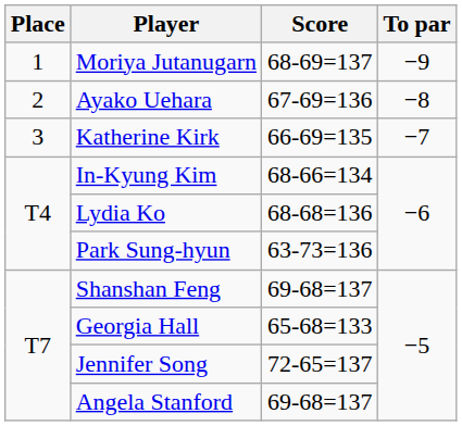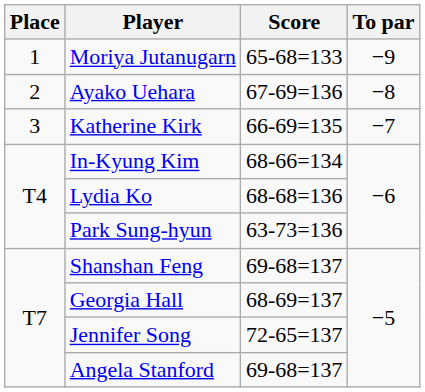 <table class="wikitable">
 <tr>
 <th>Place</th>
 <th>Player</th>
 <th>Score</th>
 <th>To par</th>
 </tr>
 <tr>
 <td align=center>1</td>
 <td> <a href='#'>Moriya Jutanugarn</a></td>
-<td>68-69=137</td>
+<td>65-68=133</td>
 <td align=center>−9</td>
 </tr>
 <tr>
 <td align=center>2</td>
 <td> <a href='#'>Ayako Uehara</a></td>
 <td>67-69=136</td>
 <td align=center>−8</td>
 </tr>
 <tr>
 <td align=center>3</td>
 <td> <a href='#'>Katherine Kirk</a></td>
 <td>66-69=135</td>
 <td align=center>−7</td>
 </tr>
 <tr>
 <td align=center rowspan=3>T4</td>
 <td> <a href='#'>In-Kyung Kim</a></td>
 <td>68-66=134</td>
 <td align=center rowspan=3>−6</td>
 </tr>
 <tr>
 <td> <a href='#'>Lydia Ko</a></td>
 <td>68-68=136</td>
 </tr>
 <tr>
 <td> <a href='#'>Park Sung-hyun</a></td>
 <td>63-73=136</td>
 </tr>
 <tr>
 <td align=center rowspan=4>T7</td>
 <td> <a href='#'>Shanshan Feng</a></td>
 <td>69-68=137</td>
 <td align=center rowspan=4>−5</td>
 </tr>
 <tr>
 <td> <a href='#'>Georgia Hall</a></td>
-<td>65-68=133</td>
+<td>68-69=137</td>
 </tr>
 <tr>
 <td> <a href='#'>Jennifer Song</a></td>
 <td>72-65=137</td>
 </tr>
 <tr>
 <td> <a href='#'>Angela Stanford</a></td>
 <td>69-68=137</td>
 </tr>
 </table>
